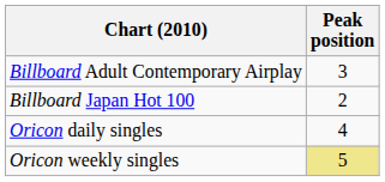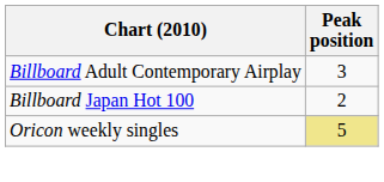 <table class="wikitable">
 <tr>
 <th>Chart (2010)</th>
 <th>Peak<br>position</th>
 </tr>
 <tr>
 <td><em><a href='#'>Billboard</a></em> Adult Contemporary Airplay</td>
 <td align="center">3</td>
 </tr>
 <tr>
 <td><em>Billboard</em> <a href='#'>Japan Hot 100</a></td>
 <td align="center">2</td>
 </tr>
 <tr>
-<td><em><a href='#'>Oricon</a></em> daily singles</td>
-<td align="center">4</td>
-</tr>
-<tr>
 <td><em>Oricon</em> weekly singles</td>
 <td align="center" style="background: khaki;">5</td>
 </tr>
 </table>
